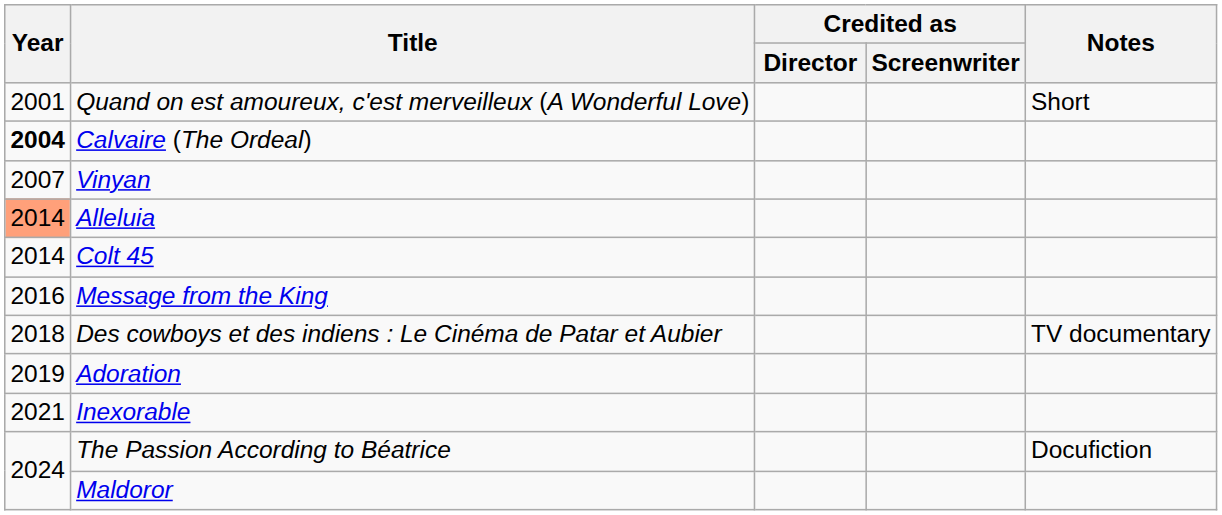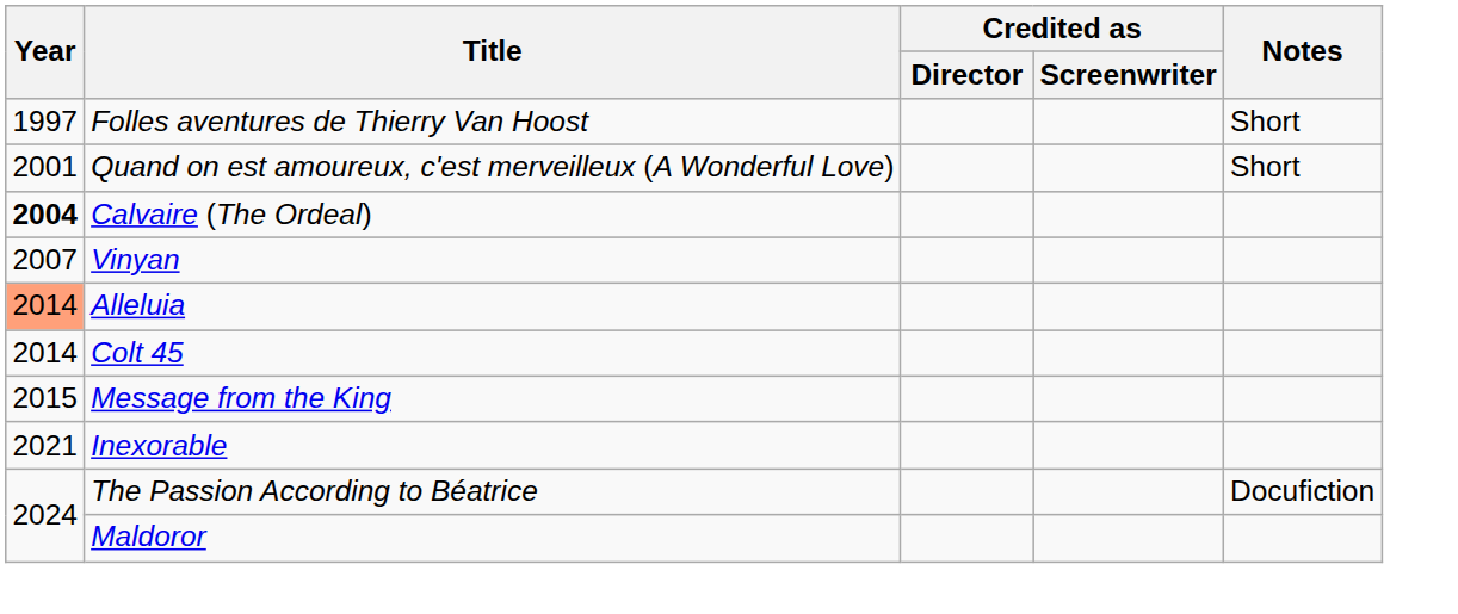 <table class="wikitable sortable">
 <tr>
 <th rowspan=2 width="33">Year</th>
 <th rowspan=2>Title</th>
 <th colspan=2>Credited as</th>
 <th rowspan=2>Notes</th>
 </tr>
 <tr>
 <th width=65>Director</th>
 <th width=65>Screenwriter</th>
+</tr>
+<tr>
+<td>1997</td>
+<td align="left"><em>Folles aventures de Thierry Van Hoost</em></td>
+<td></td>
+<td></td>
+<td>Short</td>
 </tr>
 <tr>
 <td>2001</td>
 <td align="left"><em>Quand on est amoureux, c'est merveilleux</em> (<em>A Wonderful Love</em>)</td>
 <td></td>
 <td></td>
 <td>Short</td>
 </tr>
 <tr>
 <td><strong>2004</strong></td>
 <td align="left"><em><a href='#'>Calvaire</a></em> (<em>The Ordeal</em>)</td>
 <td></td>
 <td></td>
 <td></td>
 </tr>
 <tr>
 <td>2007</td>
 <td align="left"><em><a href='#'>Vinyan</a></em></td>
 <td></td>
 <td></td>
 <td></td>
 </tr>
 <tr>
 <td style="background: lightsalmon;">2014</td>
 <td align="left"><em><a href='#'>Alleluia</a></em></td>
 <td></td>
 <td></td>
 <td></td>
 </tr>
 <tr>
 <td>2014</td>
 <td align="left"><em><a href='#'>Colt 45</a></em></td>
 <td></td>
 <td></td>
 <td></td>
 </tr>
 <tr>
-<td>2016</td>
+<td>2015</td>
 <td align="left"><em><a href='#'>Message from the King</a></em></td>
-<td></td>
-<td></td>
-<td></td>
-</tr>
-<tr>
-<td>2018</td>
-<td align="left"><em>Des cowboys et des indiens : Le Cinéma de Patar et Aubier</em></td>
-<td></td>
-<td></td>
-<td>TV documentary</td>
-</tr>
-<tr>
-<td>2019</td>
-<td align="left"><em><a href='#'>Adoration</a></em></td>
 <td></td>
 <td></td>
 <td></td>
 </tr>
 <tr>
 <td>2021</td>
 <td align="left"><em><a href='#'>Inexorable</a></em></td>
 <td></td>
 <td></td>
 <td></td>
 </tr>
 <tr>
 <td rowspan="2">2024</td>
 <td align="left"><em>The Passion According to Béatrice</em></td>
 <td></td>
 <td></td>
 <td>Docufiction</td>
 </tr>
 <tr>
 <td align="left"><em><a href='#'>Maldoror</a></em></td>
 <td></td>
 <td></td>
 <td></td>
 </tr>
 </table>
